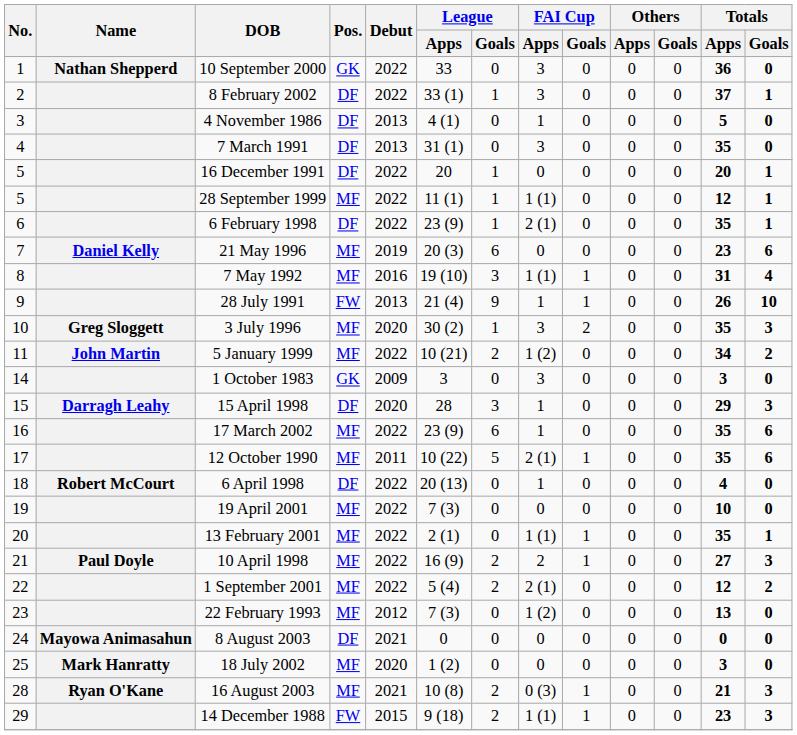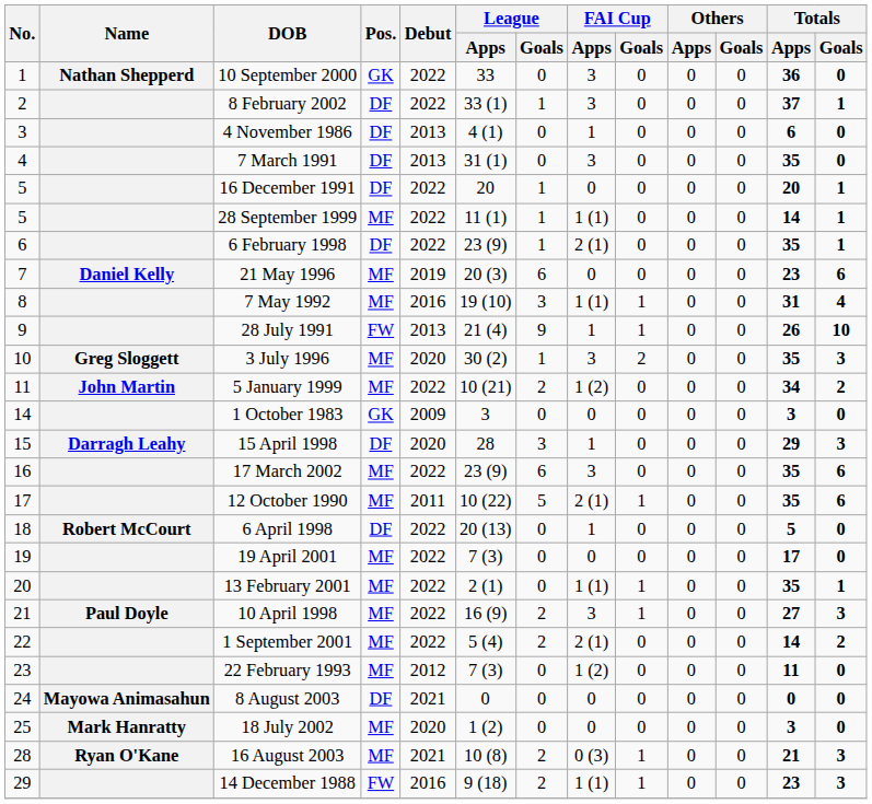 <table class="sortable wikitable plainrowheaders"  style="text-align: center;">
 <tr>
 <th rowspan="2">No.</th>
 <th rowspan="2">Name</th>
 <th rowspan="2">DOB</th>
 <th rowspan="2">Pos.</th>
 <th rowspan="2">Debut</th>
 <th colspan="2"><a href='#'>League</a></th>
 <th colspan="2"><a href='#'>FAI Cup</a></th>
 <th colspan="2">Others</th>
 <th colspan="2"><strong>Totals</strong></th>
 </tr>
 <tr>
 <th>Apps</th>
 <th>Goals</th>
 <th>Apps</th>
 <th>Goals</th>
 <th>Apps</th>
 <th>Goals</th>
 <th>Apps</th>
 <th>Goals</th>
 </tr>
 <tr>
 <td>1</td>
 <th scope="row"> Nathan Shepperd</th>
 <td>10 September 2000</td>
 <td><a href='#'>GK</a></td>
 <td>2022</td>
 <td>33</td>
 <td>0</td>
 <td>3</td>
 <td>0</td>
 <td>0</td>
 <td>0</td>
 <td><strong>36</strong></td>
 <td><strong>0</strong></td>
 </tr>
 <tr>
 <td>2</td>
 <th scope="row"> </th>
 <td>8 February 2002</td>
 <td><a href='#'>DF</a></td>
 <td>2022</td>
 <td>33 (1)</td>
 <td>1</td>
 <td>3</td>
 <td>0</td>
 <td>0</td>
 <td>0</td>
 <td><strong>37</strong></td>
 <td><strong>1</strong></td>
 </tr>
 <tr>
 <td>3</td>
 <th scope="row"> </th>
 <td>4 November 1986</td>
 <td><a href='#'>DF</a></td>
 <td>2013</td>
 <td>4 (1)</td>
 <td>0</td>
 <td>1</td>
 <td>0</td>
 <td>0</td>
 <td>0</td>
-<td><strong>5</strong></td>
+<td><strong>6</strong></td>
 <td><strong>0</strong></td>
 </tr>
 <tr>
 <td>4</td>
 <th scope="row"> </th>
 <td>7 March 1991</td>
 <td><a href='#'>DF</a></td>
 <td>2013</td>
 <td>31 (1)</td>
 <td>0</td>
 <td>3</td>
 <td>0</td>
 <td>0</td>
 <td>0</td>
 <td><strong>35</strong></td>
 <td><strong>0</strong></td>
 </tr>
 <tr>
 <td>5</td>
 <th scope="row"> </th>
 <td>16 December 1991</td>
 <td><a href='#'>DF</a></td>
 <td>2022</td>
 <td>20</td>
 <td>1</td>
 <td>0</td>
 <td>0</td>
 <td>0</td>
 <td>0</td>
 <td><strong>20</strong></td>
 <td><strong>1</strong></td>
 </tr>
 <tr>
 <td>5</td>
 <th scope="row"> </th>
 <td>28 September 1999</td>
 <td><a href='#'>MF</a></td>
 <td>2022</td>
 <td>11 (1)</td>
 <td>1</td>
 <td>1 (1)</td>
 <td>0</td>
 <td>0</td>
 <td>0</td>
-<td><strong>12</strong></td>
+<td><strong>14</strong></td>
 <td><strong>1</strong></td>
 </tr>
 <tr>
 <td>6</td>
 <th scope="row"> </th>
 <td>6 February 1998</td>
 <td><a href='#'>DF</a></td>
 <td>2022</td>
 <td>23 (9)</td>
 <td>1</td>
 <td>2 (1)</td>
 <td>0</td>
 <td>0</td>
 <td>0</td>
 <td><strong>35</strong></td>
 <td><strong>1</strong></td>
 </tr>
 <tr>
 <td>7</td>
 <th scope="row"> <a href='#'>Daniel Kelly</a></th>
 <td>21 May 1996</td>
 <td><a href='#'>MF</a></td>
 <td>2019</td>
 <td>20 (3)</td>
 <td>6</td>
 <td>0</td>
 <td>0</td>
 <td>0</td>
 <td>0</td>
 <td><strong>23</strong></td>
 <td><strong>6</strong></td>
 </tr>
 <tr>
 <td>8</td>
 <th scope="row"> </th>
 <td>7 May 1992</td>
 <td><a href='#'>MF</a></td>
 <td>2016</td>
 <td>19 (10)</td>
 <td>3</td>
 <td>1 (1)</td>
 <td>1</td>
 <td>0</td>
 <td>0</td>
 <td><strong>31</strong></td>
 <td><strong>4</strong></td>
 </tr>
 <tr>
 <td>9</td>
 <th scope="row"> </th>
 <td>28 July 1991</td>
 <td><a href='#'>FW</a></td>
 <td>2013</td>
 <td>21 (4)</td>
 <td>9</td>
 <td>1</td>
 <td>1</td>
 <td>0</td>
 <td>0</td>
 <td><strong>26</strong></td>
 <td><strong>10</strong></td>
 </tr>
 <tr>
 <td>10</td>
 <th scope="row"> Greg Sloggett</th>
 <td>3 July 1996</td>
 <td><a href='#'>MF</a></td>
 <td>2020</td>
 <td>30 (2)</td>
 <td>1</td>
 <td>3</td>
 <td>2</td>
 <td>0</td>
 <td>0</td>
 <td><strong>35</strong></td>
 <td><strong>3</strong></td>
 </tr>
 <tr>
 <td>11</td>
 <th scope="row"> <a href='#'>John Martin</a></th>
 <td>5 January 1999</td>
 <td><a href='#'>MF</a></td>
 <td>2022</td>
 <td>10 (21)</td>
 <td>2</td>
 <td>1 (2)</td>
 <td>0</td>
 <td>0</td>
 <td>0</td>
 <td><strong>34</strong></td>
 <td><strong>2</strong></td>
 </tr>
 <tr>
 <td>14</td>
 <th scope="row"> </th>
 <td>1 October 1983</td>
 <td><a href='#'>GK</a></td>
 <td>2009</td>
 <td>3</td>
 <td>0</td>
-<td>3</td>
+<td>0</td>
 <td>0</td>
 <td>0</td>
 <td>0</td>
 <td><strong>3</strong></td>
 <td><strong>0</strong></td>
 </tr>
 <tr>
 <td>15</td>
 <th scope="row"> <a href='#'>Darragh Leahy</a></th>
 <td>15 April 1998</td>
 <td><a href='#'>DF</a></td>
 <td>2020</td>
 <td>28</td>
 <td>3</td>
 <td>1</td>
 <td>0</td>
 <td>0</td>
 <td>0</td>
 <td><strong>29</strong></td>
 <td><strong>3</strong></td>
 </tr>
 <tr>
 <td>16</td>
 <th scope="row"> </th>
 <td>17 March 2002</td>
 <td><a href='#'>MF</a></td>
 <td>2022</td>
 <td>23 (9)</td>
 <td>6</td>
-<td>1</td>
+<td>3</td>
 <td>0</td>
 <td>0</td>
 <td>0</td>
 <td><strong>35</strong></td>
 <td><strong>6</strong></td>
 </tr>
 <tr>
 <td>17</td>
 <th scope="row"> </th>
 <td>12 October 1990</td>
 <td><a href='#'>MF</a></td>
 <td>2011</td>
 <td>10 (22)</td>
 <td>5</td>
 <td>2 (1)</td>
 <td>1</td>
 <td>0</td>
 <td>0</td>
 <td><strong>35</strong></td>
 <td><strong>6</strong></td>
 </tr>
 <tr>
 <td>18</td>
 <th scope="row"> Robert McCourt</th>
 <td>6 April 1998</td>
 <td><a href='#'>DF</a></td>
 <td>2022</td>
 <td>20 (13)</td>
 <td>0</td>
 <td>1</td>
 <td>0</td>
 <td>0</td>
 <td>0</td>
-<td><strong>4</strong></td>
+<td><strong>5</strong></td>
 <td><strong>0</strong></td>
 </tr>
 <tr>
 <td>19</td>
 <th scope="row"> </th>
 <td>19 April 2001</td>
 <td><a href='#'>MF</a></td>
 <td>2022</td>
 <td>7 (3)</td>
 <td>0</td>
 <td>0</td>
 <td>0</td>
 <td>0</td>
 <td>0</td>
-<td><strong>10</strong></td>
+<td><strong>17</strong></td>
 <td><strong>0</strong></td>
 </tr>
 <tr>
 <td>20</td>
 <th scope="row"> </th>
 <td>13 February 2001</td>
 <td><a href='#'>MF</a></td>
 <td>2022</td>
 <td>2 (1)</td>
 <td>0</td>
 <td>1 (1)</td>
 <td>1</td>
 <td>0</td>
 <td>0</td>
 <td><strong>35</strong></td>
 <td><strong>1</strong></td>
 </tr>
 <tr>
 <td>21</td>
 <th scope="row"> Paul Doyle</th>
 <td>10 April 1998</td>
 <td><a href='#'>MF</a></td>
 <td>2022</td>
 <td>16 (9)</td>
 <td>2</td>
-<td>2</td>
+<td>3</td>
 <td>1</td>
 <td>0</td>
 <td>0</td>
 <td><strong>27</strong></td>
 <td><strong>3</strong></td>
 </tr>
 <tr>
 <td>22</td>
 <th scope="row"> </th>
 <td>1 September 2001</td>
 <td><a href='#'>MF</a></td>
 <td>2022</td>
 <td>5 (4)</td>
 <td>2</td>
 <td>2 (1)</td>
 <td>0</td>
 <td>0</td>
 <td>0</td>
-<td><strong>12</strong></td>
+<td><strong>14</strong></td>
 <td><strong>2</strong></td>
 </tr>
 <tr>
 <td>23</td>
 <th scope="row"> </th>
 <td>22 February 1993</td>
 <td><a href='#'>MF</a></td>
 <td>2012</td>
 <td>7 (3)</td>
 <td>0</td>
 <td>1 (2)</td>
 <td>0</td>
 <td>0</td>
 <td>0</td>
-<td><strong>13</strong></td>
+<td><strong>11</strong></td>
 <td><strong>0</strong></td>
 </tr>
 <tr>
 <td>24</td>
 <th scope="row"> Mayowa Animasahun</th>
 <td>8 August 2003</td>
 <td><a href='#'>DF</a></td>
 <td>2021</td>
 <td>0</td>
 <td>0</td>
 <td>0</td>
 <td>0</td>
 <td>0</td>
 <td>0</td>
 <td><strong>0</strong></td>
 <td><strong>0</strong></td>
 </tr>
 <tr>
 <td>25</td>
 <th scope="row"> Mark Hanratty</th>
 <td>18 July 2002</td>
 <td><a href='#'>MF</a></td>
 <td>2020</td>
 <td>1 (2)</td>
 <td>0</td>
 <td>0</td>
 <td>0</td>
 <td>0</td>
 <td>0</td>
 <td><strong>3</strong></td>
 <td><strong>0</strong></td>
 </tr>
 <tr>
 <td>28</td>
 <th scope="row"> Ryan O'Kane</th>
 <td>16 August 2003</td>
 <td><a href='#'>MF</a></td>
 <td>2021</td>
 <td>10 (8)</td>
 <td>2</td>
 <td>0 (3)</td>
 <td>1</td>
 <td>0</td>
 <td>0</td>
 <td><strong>21</strong></td>
 <td><strong>3</strong></td>
 </tr>
 <tr>
 <td>29</td>
 <th scope="row"> </th>
 <td>14 December 1988</td>
 <td><a href='#'>FW</a></td>
-<td>2015</td>
+<td>2016</td>
 <td>9 (18)</td>
 <td>2</td>
 <td>1 (1)</td>
 <td>1</td>
 <td>0</td>
 <td>0</td>
 <td><strong>23</strong></td>
 <td><strong>3</strong></td>
 </tr>
 <tr>
 </tr>
 </table>
